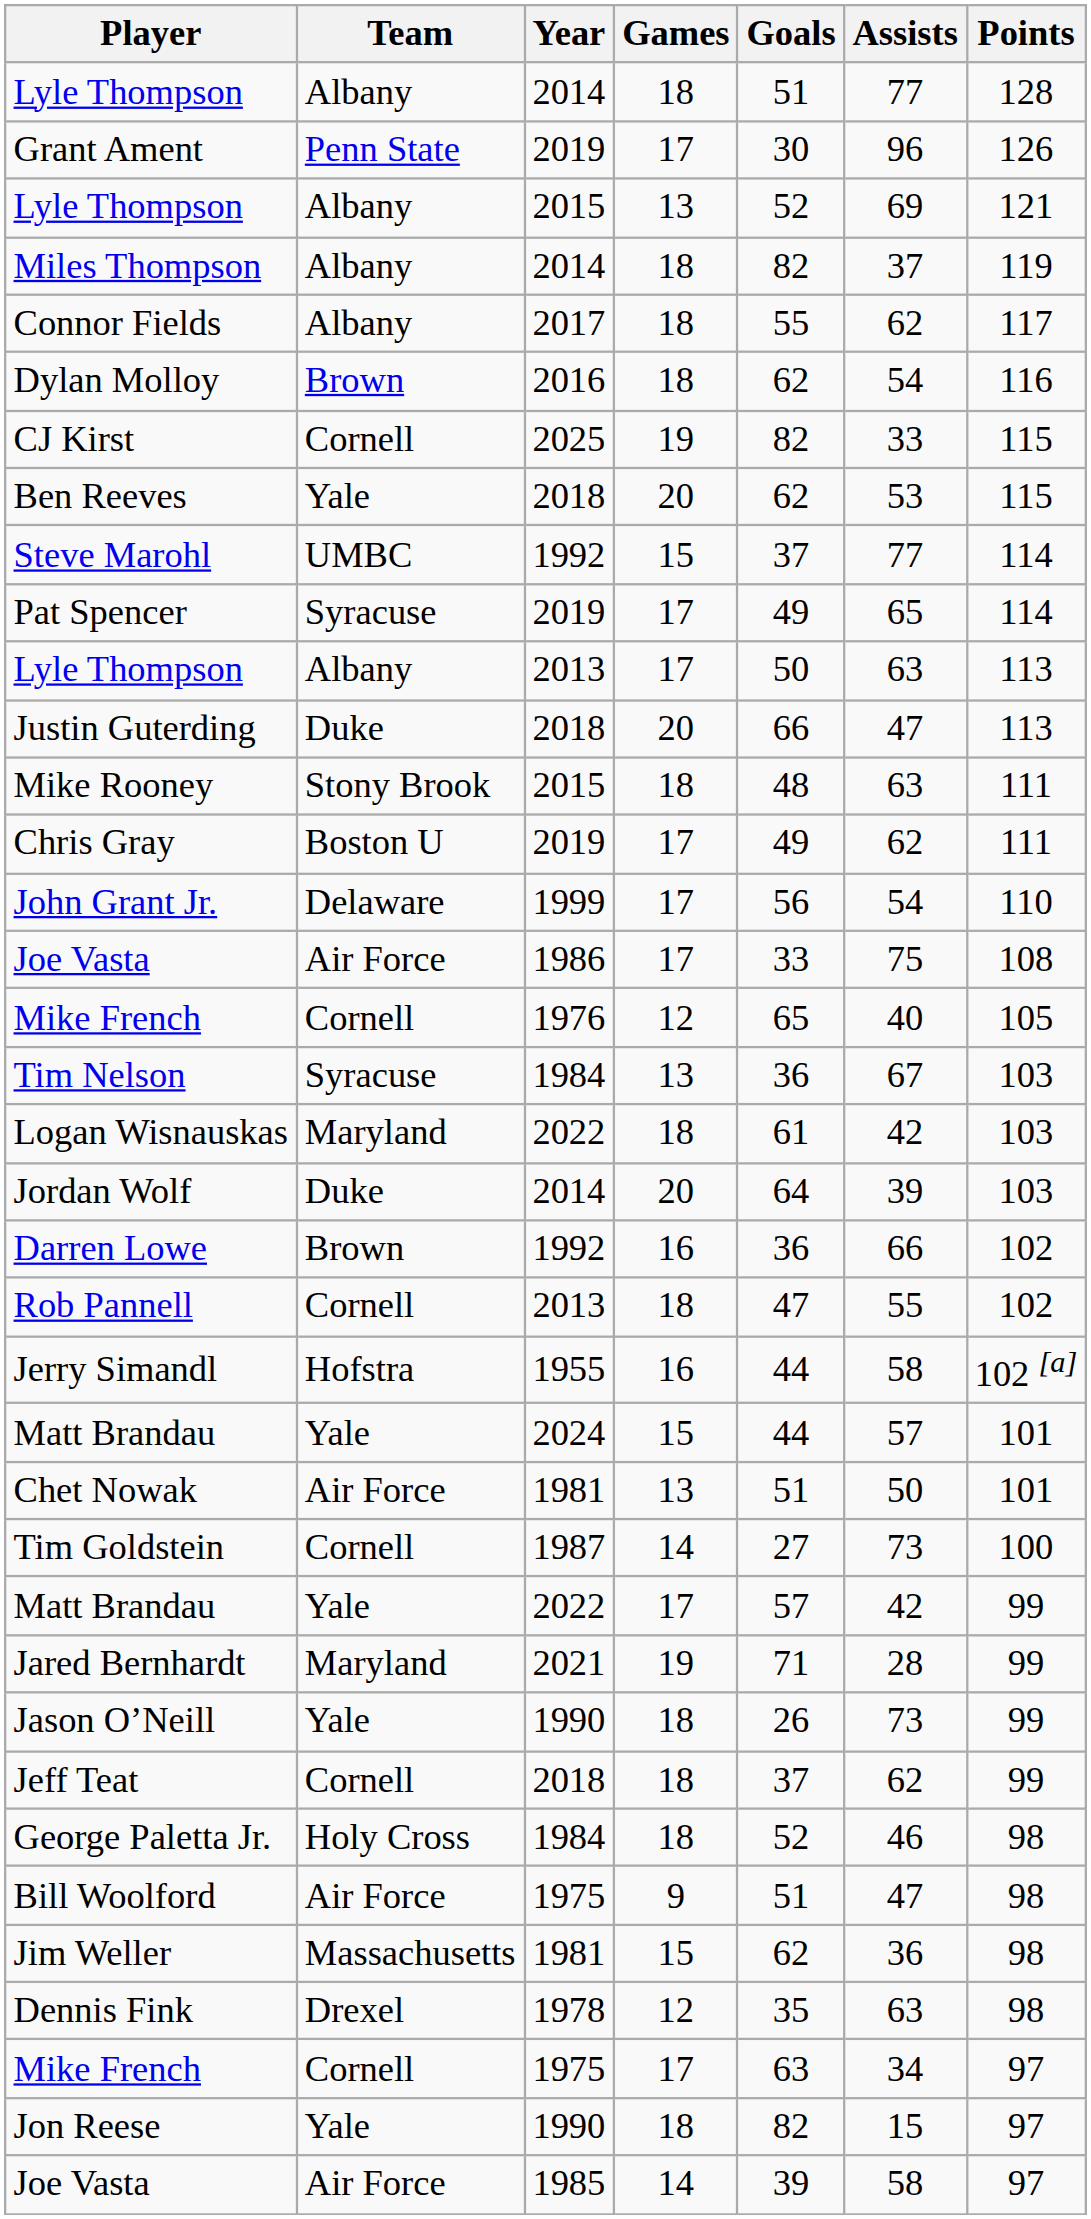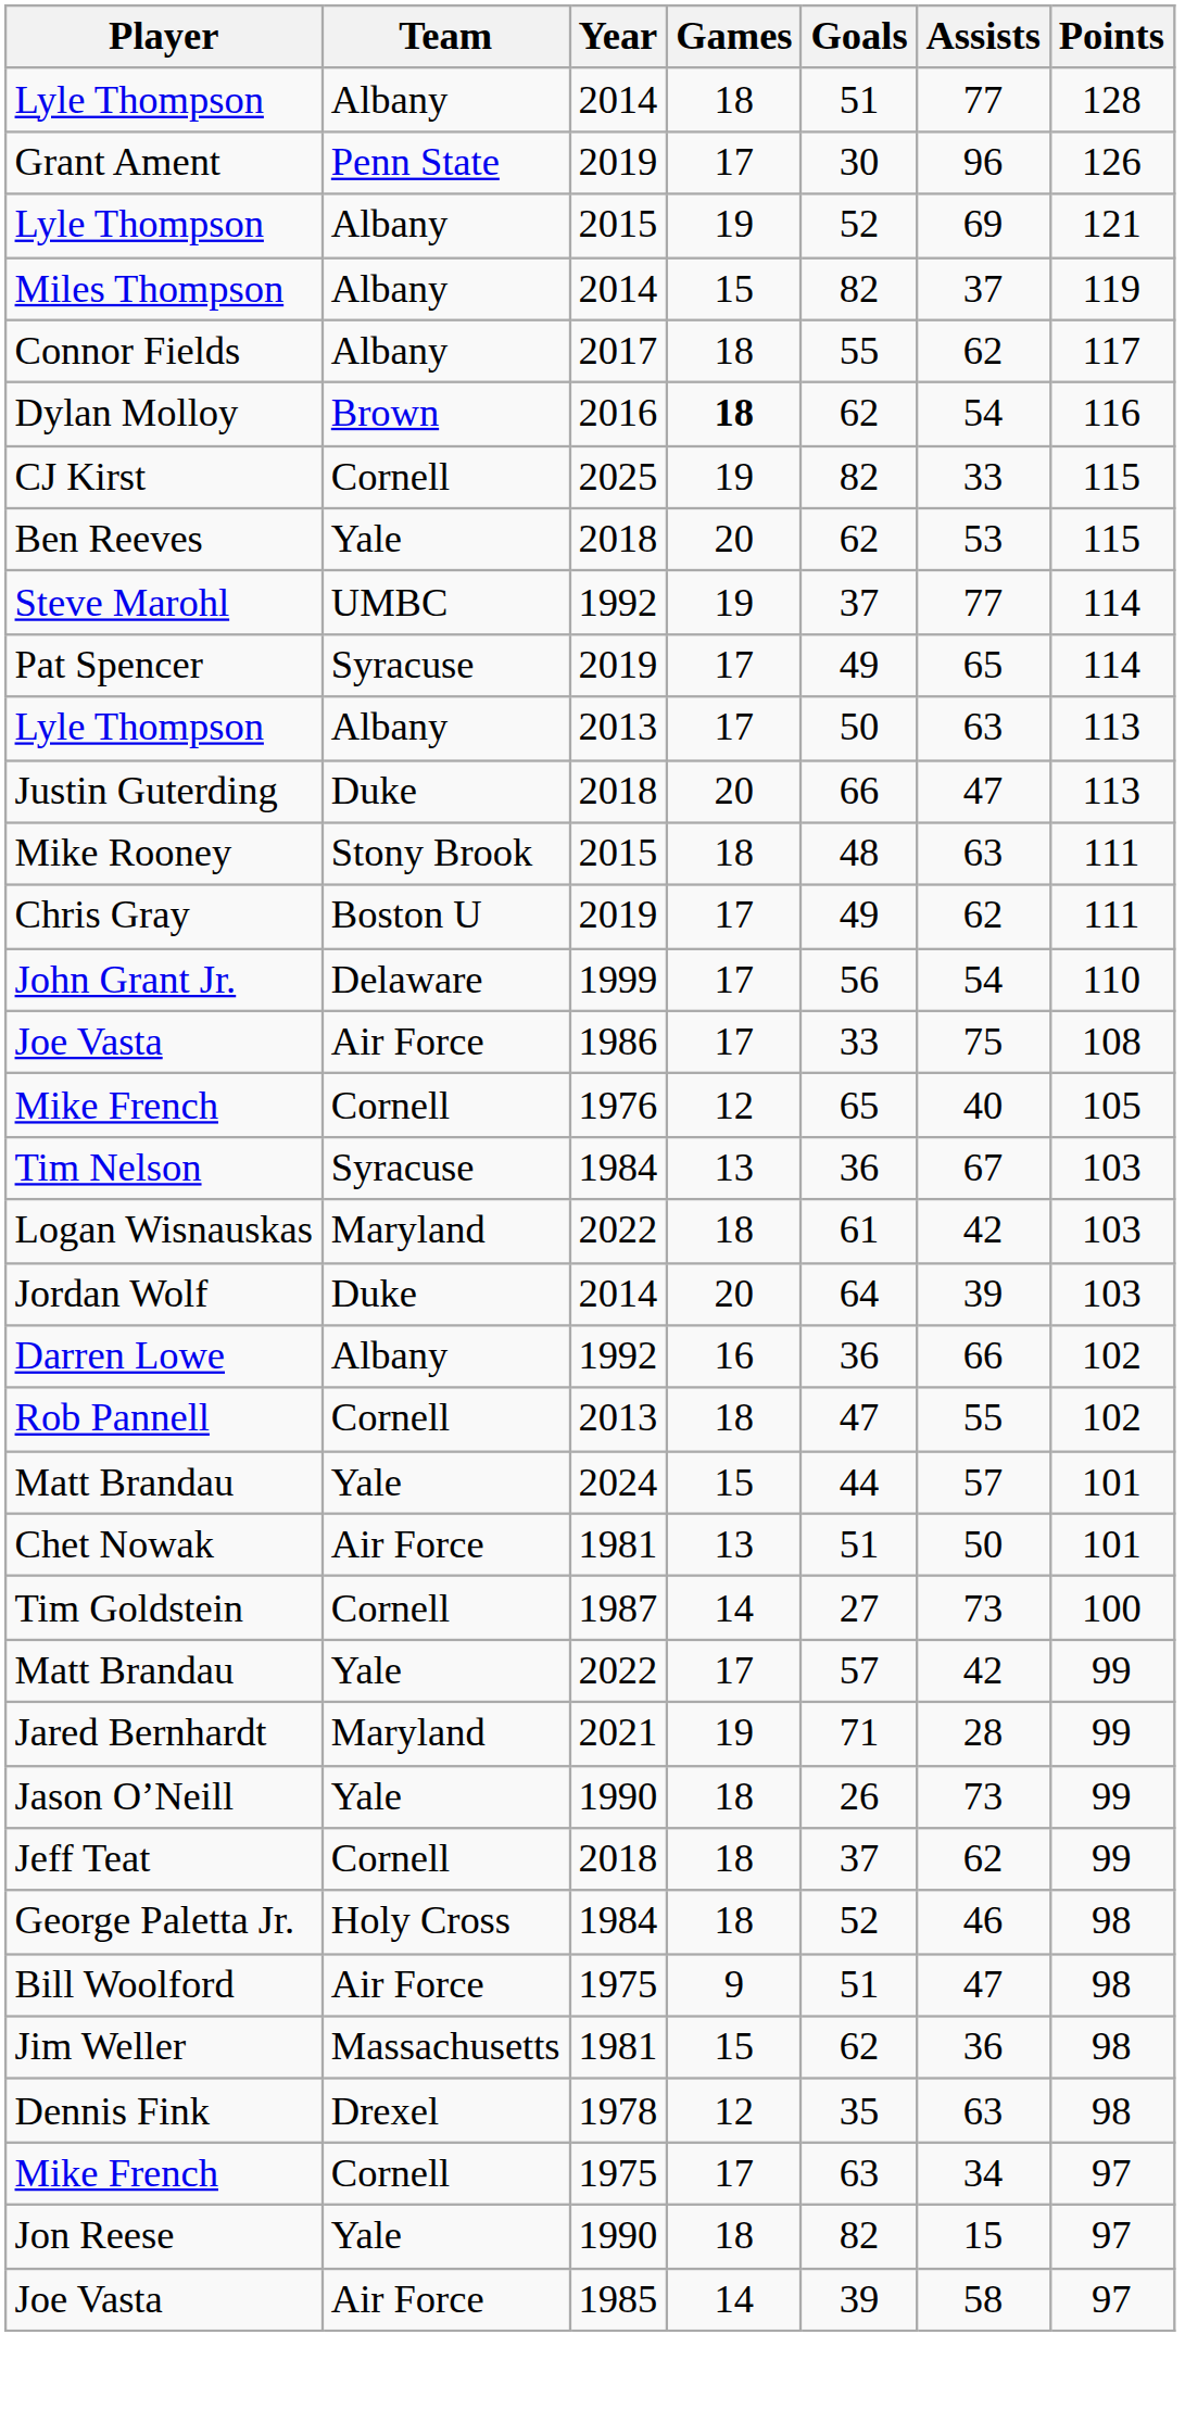 <table class="wikitable sortable" style="text-align:center">
 <tr>
 <th>Player</th>
 <th>Team</th>
 <th>Year</th>
 <th>Games</th>
 <th>Goals</th>
 <th>Assists</th>
 <th>Points</th>
 </tr>
 <tr>
 <td align=left><a href='#'>Lyle Thompson</a></td>
 <td align=left>Albany</td>
 <td>2014</td>
 <td>18</td>
 <td>51</td>
 <td>77</td>
 <td>128</td>
 </tr>
 <tr>
 <td align=left>Grant Ament</td>
 <td align=left><a href='#'>Penn State</a></td>
 <td>2019</td>
 <td>17</td>
 <td>30</td>
 <td>96</td>
 <td>126</td>
 </tr>
 <tr>
 <td align=left><a href='#'>Lyle Thompson</a></td>
 <td align=left>Albany</td>
 <td>2015</td>
-<td>13</td>
+<td>19</td>
 <td>52</td>
 <td>69</td>
 <td>121</td>
 </tr>
 <tr>
 <td align=left><a href='#'>Miles Thompson</a></td>
 <td align=left>Albany</td>
 <td>2014</td>
-<td>18</td>
+<td>15</td>
 <td>82</td>
 <td>37</td>
 <td>119</td>
 </tr>
 <tr>
 <td align=left>Connor Fields</td>
 <td align=left>Albany</td>
 <td>2017</td>
 <td>18</td>
 <td>55</td>
 <td>62</td>
 <td>117</td>
 </tr>
 <tr>
 <td align=left>Dylan Molloy</td>
 <td align=left><a href='#'>Brown</a></td>
 <td>2016</td>
-<td>18</td>
+<td><strong>18</strong></td>
 <td>62</td>
 <td>54</td>
 <td>116</td>
 </tr>
 <tr>
 <td align=left>CJ Kirst</td>
 <td align=left>Cornell</td>
 <td>2025</td>
 <td>19</td>
 <td>82</td>
 <td>33</td>
 <td>115</td>
 </tr>
 <tr>
 <td align=left>Ben Reeves</td>
 <td align=left>Yale</td>
 <td>2018</td>
 <td>20</td>
 <td>62</td>
 <td>53</td>
 <td>115</td>
 </tr>
 <tr>
 <td align=left><a href='#'>Steve Marohl</a></td>
 <td align=left>UMBC</td>
 <td>1992</td>
-<td>15</td>
+<td>19</td>
 <td>37</td>
 <td>77</td>
 <td>114</td>
 </tr>
 <tr>
 <td align=left>Pat Spencer</td>
 <td align=left>Syracuse</td>
 <td>2019</td>
 <td>17</td>
 <td>49</td>
 <td>65</td>
 <td>114</td>
 </tr>
 <tr>
 <td align=left><a href='#'>Lyle Thompson</a></td>
 <td align=left>Albany</td>
 <td>2013</td>
 <td>17</td>
 <td>50</td>
 <td>63</td>
 <td>113</td>
 </tr>
 <tr>
 <td align=left>Justin Guterding</td>
 <td align=left>Duke</td>
 <td>2018</td>
 <td>20</td>
 <td>66</td>
 <td>47</td>
 <td>113</td>
 </tr>
 <tr>
 <td align=left>Mike Rooney</td>
 <td align=left>Stony Brook</td>
 <td>2015</td>
 <td>18</td>
 <td>48</td>
 <td>63</td>
 <td>111</td>
 </tr>
 <tr>
 <td align=left>Chris Gray</td>
 <td align=left>Boston U</td>
 <td>2019</td>
 <td>17</td>
 <td>49</td>
 <td>62</td>
 <td>111</td>
 </tr>
 <tr>
 <td align=left><a href='#'>John Grant Jr.</a></td>
 <td align=left>Delaware</td>
 <td>1999</td>
 <td>17</td>
 <td>56</td>
 <td>54</td>
 <td>110</td>
 </tr>
 <tr>
 <td align=left><a href='#'>Joe Vasta</a></td>
 <td align=left>Air Force</td>
 <td>1986</td>
 <td>17</td>
 <td>33</td>
 <td>75</td>
 <td>108</td>
 </tr>
 <tr>
 <td align=left><a href='#'>Mike French</a></td>
 <td align=left>Cornell</td>
 <td>1976</td>
 <td>12</td>
 <td>65</td>
 <td>40</td>
 <td>105</td>
 </tr>
 <tr>
 <td align=left><a href='#'>Tim Nelson</a></td>
 <td align=left>Syracuse</td>
 <td>1984</td>
 <td>13</td>
 <td>36</td>
 <td>67</td>
 <td>103</td>
 </tr>
 <tr>
 <td align=left>Logan Wisnauskas</td>
 <td align=left>Maryland</td>
 <td>2022</td>
 <td>18</td>
 <td>61</td>
 <td>42</td>
 <td>103</td>
 </tr>
 <tr>
 <td align=left>Jordan Wolf</td>
 <td align=left>Duke</td>
 <td>2014</td>
 <td>20</td>
 <td>64</td>
 <td>39</td>
 <td>103</td>
 </tr>
 <tr>
 <td align=left><a href='#'>Darren Lowe</a></td>
-<td align=left>Brown</td>
+<td align=left>Albany</td>
 <td>1992</td>
 <td>16</td>
 <td>36</td>
 <td>66</td>
 <td>102</td>
 </tr>
 <tr>
 <td align=left><a href='#'>Rob Pannell</a></td>
 <td align=left>Cornell</td>
 <td>2013</td>
 <td>18</td>
 <td>47</td>
 <td>55</td>
 <td>102</td>
-</tr>
-<tr>
-<td align=left>Jerry Simandl</td>
-<td align=left>Hofstra</td>
-<td>1955</td>
-<td>16</td>
-<td>44</td>
-<td>58</td>
-<td>102 <sup><em>[a]</em></sup></td>
 </tr>
 <tr>
 <td align=left>Matt Brandau</td>
 <td align=left>Yale</td>
 <td>2024</td>
 <td>15</td>
 <td>44</td>
 <td>57</td>
 <td>101</td>
 </tr>
 <tr>
 <td align=left>Chet Nowak</td>
 <td align=left>Air Force</td>
 <td>1981</td>
 <td>13</td>
 <td>51</td>
 <td>50</td>
 <td>101</td>
 </tr>
 <tr>
 <td align=left>Tim Goldstein</td>
 <td align=left>Cornell</td>
 <td>1987</td>
 <td>14</td>
 <td>27</td>
 <td>73</td>
 <td>100</td>
 </tr>
 <tr>
 <td align=left>Matt Brandau</td>
 <td align=left>Yale</td>
 <td>2022</td>
 <td>17</td>
 <td>57</td>
 <td>42</td>
 <td>99</td>
 </tr>
 <tr>
 <td align=left>Jared Bernhardt</td>
 <td align=left>Maryland</td>
 <td>2021</td>
 <td>19</td>
 <td>71</td>
 <td>28</td>
 <td>99</td>
 </tr>
 <tr>
 <td align=left>Jason O’Neill</td>
 <td align=left>Yale</td>
 <td>1990</td>
 <td>18</td>
 <td>26</td>
 <td>73</td>
 <td>99</td>
 </tr>
 <tr>
 <td align=left>Jeff Teat</td>
 <td align=left>Cornell</td>
 <td>2018</td>
 <td>18</td>
 <td>37</td>
 <td>62</td>
 <td>99</td>
 </tr>
 <tr>
 <td align=left>George Paletta Jr.</td>
 <td align=left>Holy Cross</td>
 <td>1984</td>
 <td>18</td>
 <td>52</td>
 <td>46</td>
 <td>98</td>
 </tr>
 <tr>
 <td align=left>Bill Woolford</td>
 <td align=left>Air Force</td>
 <td>1975</td>
 <td>9</td>
 <td>51</td>
 <td>47</td>
 <td>98</td>
 </tr>
 <tr>
 <td align=left>Jim Weller</td>
 <td align=left>Massachusetts</td>
 <td>1981</td>
 <td>15</td>
 <td>62</td>
 <td>36</td>
 <td>98</td>
 </tr>
 <tr>
 <td align=left>Dennis Fink</td>
 <td align=left>Drexel</td>
 <td>1978</td>
 <td>12</td>
 <td>35</td>
 <td>63</td>
 <td>98</td>
 </tr>
 <tr>
 <td align=left><a href='#'>Mike French</a></td>
 <td align=left>Cornell</td>
 <td>1975</td>
 <td>17</td>
 <td>63</td>
 <td>34</td>
 <td>97</td>
 </tr>
 <tr>
 <td align=left>Jon Reese</td>
 <td align=left>Yale</td>
 <td>1990</td>
 <td>18</td>
 <td>82</td>
 <td>15</td>
 <td>97</td>
 </tr>
 <tr>
 <td align=left>Joe Vasta</td>
 <td align=left>Air Force</td>
 <td>1985</td>
 <td>14</td>
 <td>39</td>
 <td>58</td>
 <td>97</td>
 </tr>
 </table>
